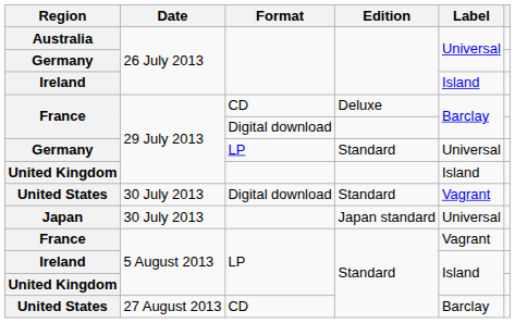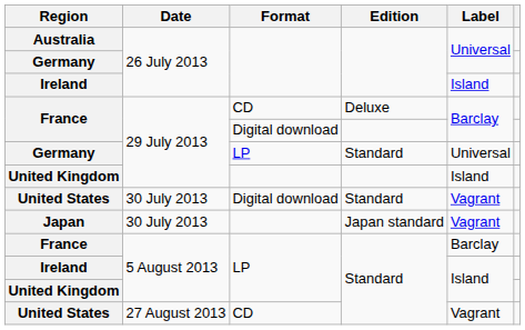 <table class="wikitable plainrowheaders">
 <tr>
 <th scope="col">Region</th>
 <th scope="col">Date</th>
 <th scope="col">Format</th>
 <th scope="col">Edition</th>
 <th scope="col">Label</th>
 <th scope="col"></th>
 </tr>
 <tr>
 <th scope="row">Australia</th>
 <td rowspan="3">26 July 2013</td>
 <td rowspan="3"></td>
 <td rowspan="3"></td>
 <td rowspan="2"><a href='#'>Universal</a></td>
 <td align="center"></td>
 </tr>
 <tr>
 <th scope="row">Germany</th>
 <td align="center"></td>
 </tr>
 <tr>
 <th scope="row">Ireland</th>
 <td><a href='#'>Island</a></td>
 <td align="center"></td>
 </tr>
 <tr>
 <th scope="row" rowspan="2">France</th>
 <td rowspan="4">29 July 2013</td>
 <td>CD</td>
 <td>Deluxe</td>
 <td rowspan="2"><a href='#'>Barclay</a></td>
 <td align="center"></td>
 </tr>
 <tr>
 <td>Digital download</td>
 <td></td>
 <td align="center"></td>
 </tr>
 <tr>
 <th scope="row">Germany</th>
 <td><a href='#'>LP</a></td>
 <td>Standard</td>
 <td>Universal</td>
 <td align="center"></td>
 </tr>
 <tr>
 <th scope="row">United Kingdom</th>
 <td></td>
 <td></td>
 <td>Island</td>
 <td align="center"></td>
 </tr>
 <tr>
 <th scope="row">United States</th>
 <td>30 July 2013</td>
 <td>Digital download</td>
 <td>Standard</td>
 <td><a href='#'>Vagrant</a></td>
 <td align="center"></td>
 </tr>
 <tr>
 <th scope="row">Japan</th>
 <td>30 July 2013</td>
 <td></td>
 <td>Japan standard</td>
-<td>Universal</td>
+<td><a href='#'>Vagrant</a></td>
 <td align="center"></td>
 </tr>
 <tr>
 <th scope="row">France</th>
 <td rowspan="3">5 August 2013</td>
 <td rowspan="3">LP</td>
 <td rowspan="4">Standard</td>
-<td>Vagrant</td>
+<td>Barclay</td>
 <td align="center"></td>
 </tr>
 <tr>
 <th scope="row">Ireland</th>
 <td rowspan="2">Island</td>
 <td align="center"></td>
 </tr>
 <tr>
 <th scope="row">United Kingdom</th>
 <td align="center"></td>
 </tr>
 <tr>
 <th scope="row">United States</th>
 <td>27 August 2013</td>
 <td>CD</td>
-<td>Barclay</td>
+<td>Vagrant</td>
 <td align="center"></td>
 </tr>
 </table>
